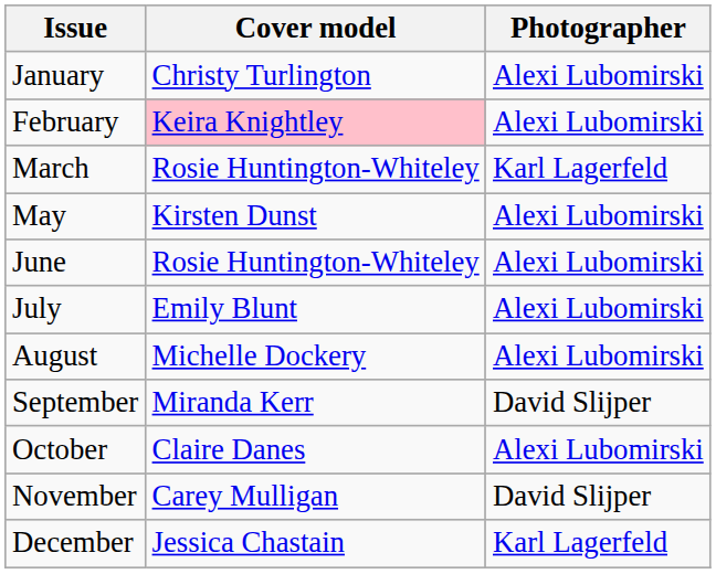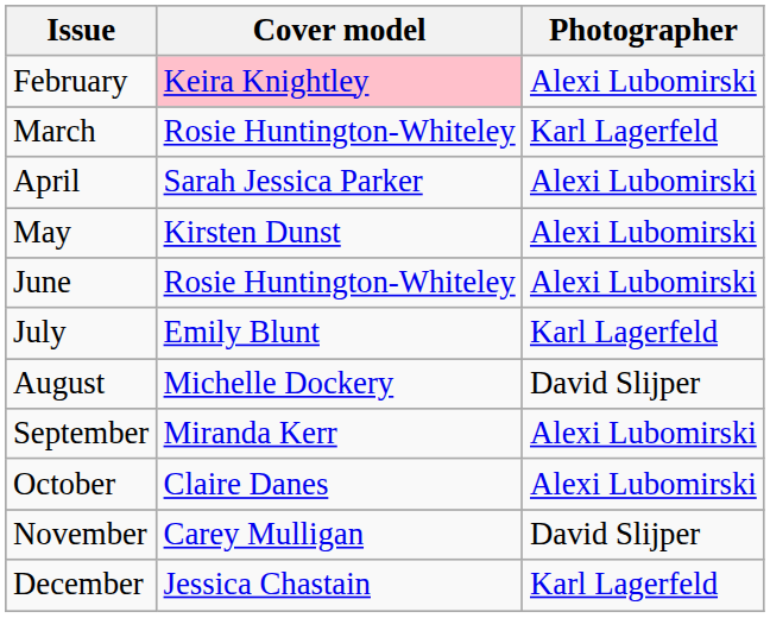 <table class="sortable wikitable">
 <tr>
 <th>Issue</th>
 <th>Cover model</th>
 <th>Photographer</th>
-</tr>
-<tr>
-<td>January</td>
-<td><a href='#'>Christy Turlington</a></td>
-<td><a href='#'>Alexi Lubomirski</a></td>
 </tr>
 <tr>
 <td>February</td>
 <td style="background: pink;"><a href='#'>Keira Knightley</a></td>
 <td><a href='#'>Alexi Lubomirski</a></td>
 </tr>
 <tr>
 <td>March</td>
 <td><a href='#'>Rosie Huntington-Whiteley</a></td>
 <td><a href='#'>Karl Lagerfeld</a></td>
+</tr>
+<tr>
+<td>April</td>
+<td><a href='#'>Sarah Jessica Parker</a></td>
+<td><a href='#'>Alexi Lubomirski</a></td>
 </tr>
 <tr>
 <td>May</td>
 <td><a href='#'>Kirsten Dunst</a></td>
 <td><a href='#'>Alexi Lubomirski</a></td>
 </tr>
 <tr>
 <td>June</td>
 <td><a href='#'>Rosie Huntington-Whiteley</a></td>
 <td><a href='#'>Alexi Lubomirski</a></td>
 </tr>
 <tr>
 <td>July</td>
 <td><a href='#'>Emily Blunt</a></td>
-<td><a href='#'>Alexi Lubomirski</a></td>
+<td><a href='#'>Karl Lagerfeld</a></td>
 </tr>
 <tr>
 <td>August</td>
 <td><a href='#'>Michelle Dockery</a></td>
-<td><a href='#'>Alexi Lubomirski</a></td>
+<td>David Slijper</td>
 </tr>
 <tr>
 <td>September</td>
 <td><a href='#'>Miranda Kerr</a></td>
-<td>David Slijper</td>
+<td><a href='#'>Alexi Lubomirski</a></td>
 </tr>
 <tr>
 <td>October</td>
 <td><a href='#'>Claire Danes</a></td>
 <td><a href='#'>Alexi Lubomirski</a></td>
 </tr>
 <tr>
 <td>November</td>
 <td><a href='#'>Carey Mulligan</a></td>
 <td>David Slijper</td>
 </tr>
 <tr>
 <td>December</td>
 <td><a href='#'>Jessica Chastain</a></td>
 <td><a href='#'>Karl Lagerfeld</a></td>
 </tr>
 </table>
